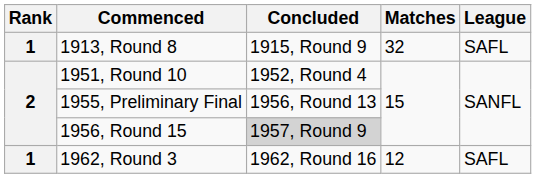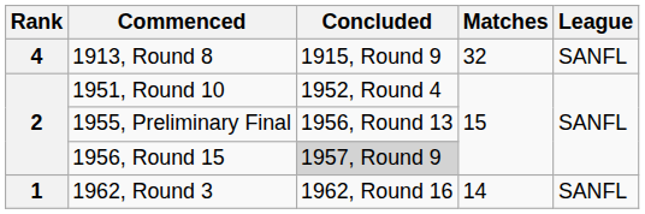 <table class="wikitable">
 <tr>
 <th>Rank</th>
 <th>Commenced</th>
 <th>Concluded</th>
 <th>Matches</th>
 <th>League</th>
 </tr>
 <tr>
-<th>1</th>
+<th>4</th>
 <td>1913, Round 8</td>
 <td>1915, Round 9</td>
 <td>32</td>
-<td>SAFL</td>
+<td>SANFL</td>
 </tr>
 <tr>
 <th rowspan="3">2</th>
 <td>1951, Round 10</td>
 <td>1952, Round 4</td>
 <td rowspan="3">15</td>
 <td rowspan="3">SANFL</td>
 </tr>
 <tr>
 <td>1955, Preliminary Final</td>
 <td>1956, Round 13</td>
 </tr>
 <tr>
 <td>1956, Round 15</td>
 <td style="background: lightgrey;">1957, Round 9</td>
 </tr>
 <tr>
 <th>1</th>
 <td>1962, Round 3</td>
 <td>1962, Round 16</td>
-<td>12</td>
-<td>SAFL</td>
+<td>14</td>
+<td>SANFL</td>
 </tr>
 </table>
